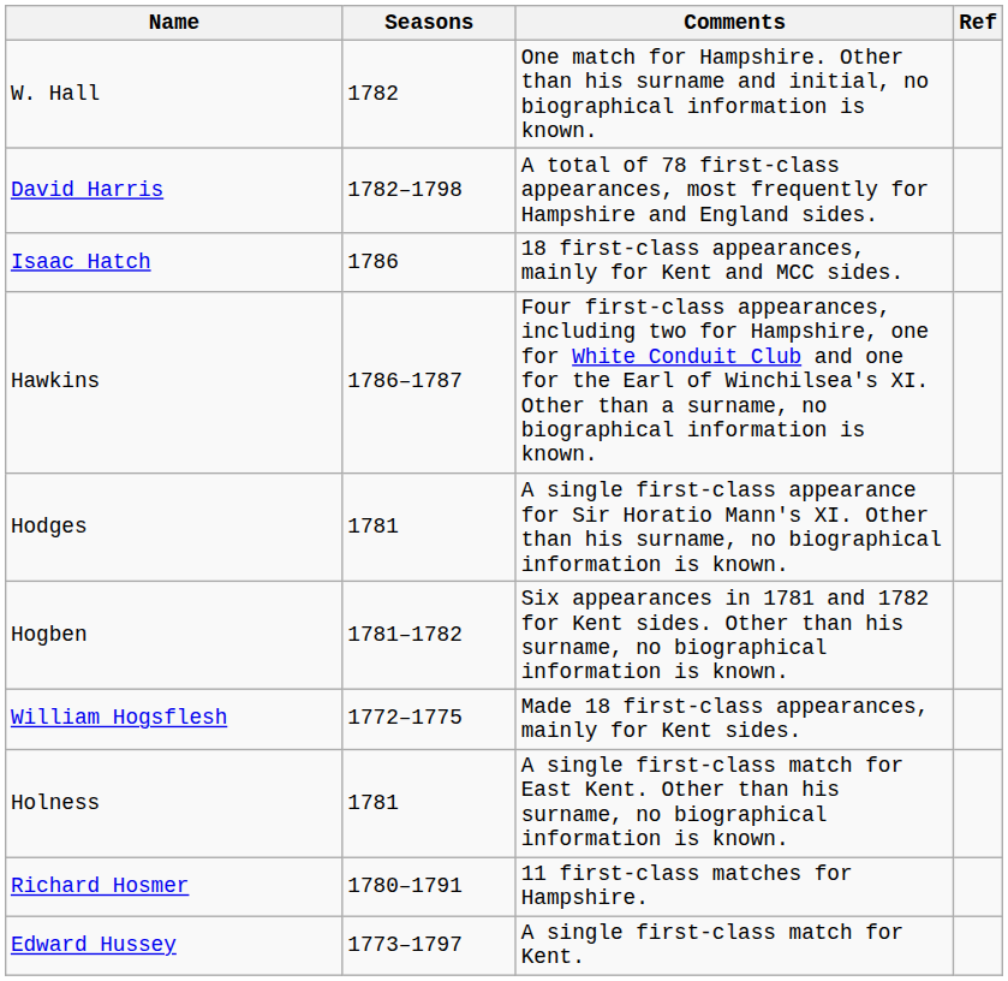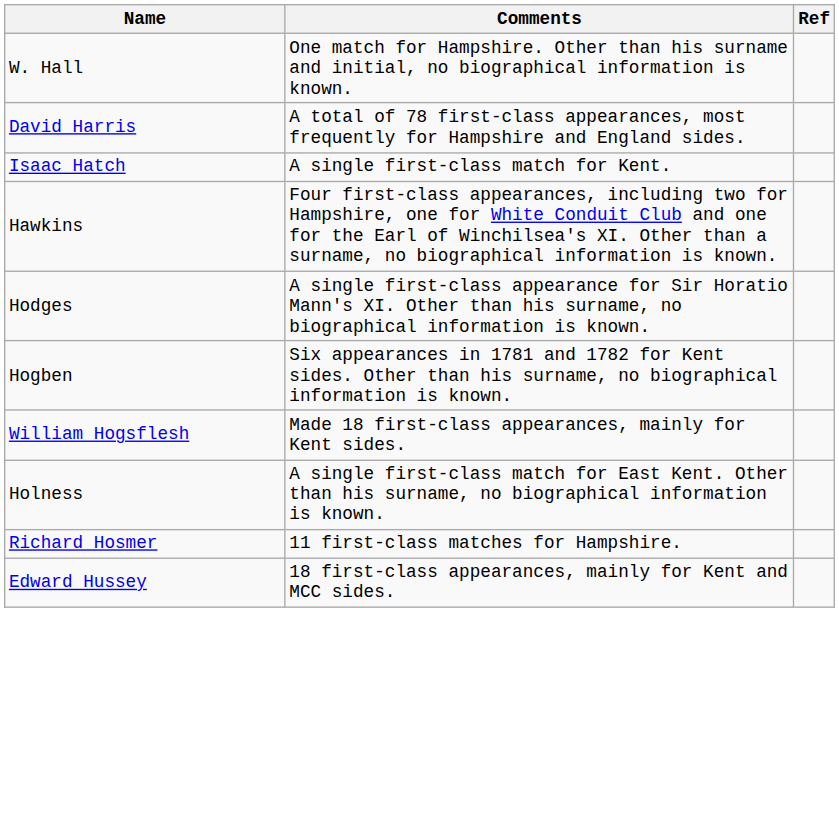 <table class="wikitable">
 <tr>
 <th style="width:200px">Name</th>
-<th style="width: 100px">Seasons</th>
 <th>Comments</th>
 <th>Ref</th>
 </tr>
 <tr>
 <td>W. Hall</td>
-<td>1782</td>
 <td>One match for Hampshire. Other than his surname and initial, no biographical information is known.</td>
 <td></td>
 </tr>
 <tr>
 <td><a href='#'>David Harris</a></td>
-<td>1782–1798</td>
 <td>A total of 78 first-class appearances, most frequently for Hampshire and England sides.</td>
 <td></td>
 </tr>
 <tr>
 <td><a href='#'>Isaac Hatch</a></td>
-<td>1786</td>
-<td>18 first-class appearances, mainly for Kent and MCC sides.</td>
+<td>A single first-class match for Kent.</td>
 <td></td>
 </tr>
 <tr>
 <td>Hawkins</td>
-<td>1786–1787</td>
 <td>Four first-class appearances, including two for Hampshire, one for <a href='#'>White Conduit Club</a> and one for the Earl of Winchilsea's XI. Other than a surname, no biographical information is known.</td>
 <td></td>
 </tr>
 <tr>
 <td>Hodges</td>
-<td>1781</td>
 <td>A single first-class appearance for Sir Horatio Mann's XI. Other than his surname, no biographical information is known.</td>
 <td></td>
 </tr>
 <tr>
 <td>Hogben</td>
-<td>1781–1782</td>
 <td>Six appearances in 1781 and 1782 for Kent sides. Other than his surname, no biographical information is known.</td>
 <td></td>
 </tr>
 <tr>
 <td><a href='#'>William Hogsflesh</a></td>
-<td>1772–1775</td>
 <td>Made 18 first-class appearances, mainly for Kent sides.</td>
 <td></td>
 </tr>
 <tr>
 <td>Holness</td>
-<td>1781</td>
 <td>A single first-class match for East Kent. Other than his surname, no biographical information is known.</td>
 <td></td>
 </tr>
 <tr>
 <td><a href='#'>Richard Hosmer</a></td>
-<td>1780–1791</td>
 <td>11 first-class matches for Hampshire.</td>
 <td></td>
 </tr>
 <tr>
 <td><a href='#'>Edward Hussey</a></td>
-<td>1773–1797</td>
-<td>A single first-class match for Kent.</td>
+<td>18 first-class appearances, mainly for Kent and MCC sides.</td>
 <td></td>
 </tr>
 </table>
